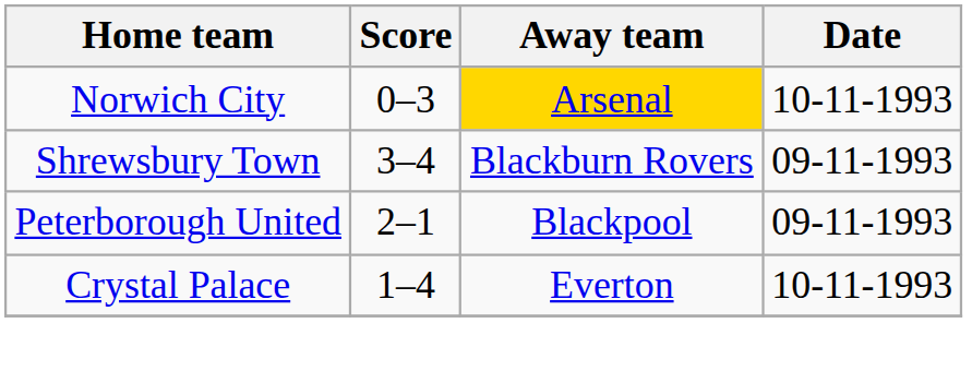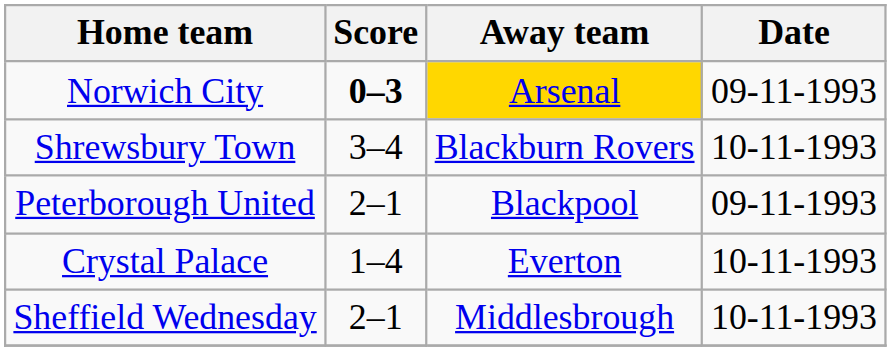 <table class="wikitable" style="text-align: center">
 <tr>
 <th>Home team</th>
 <th>Score</th>
 <th>Away team</th>
 <th>Date</th>
 </tr>
 <tr>
 <td><a href='#'>Norwich City</a></td>
-<td>0–3</td>
+<td><strong>0–3</strong></td>
 <td style="background: gold;"><a href='#'>Arsenal</a></td>
-<td>10-11-1993</td>
+<td>09-11-1993</td>
 </tr>
 <tr>
 <td><a href='#'>Shrewsbury Town</a></td>
 <td>3–4</td>
 <td><a href='#'>Blackburn Rovers</a></td>
-<td>09-11-1993</td>
+<td>10-11-1993</td>
 </tr>
 <tr>
 <td><a href='#'>Peterborough United</a></td>
 <td>2–1</td>
 <td><a href='#'>Blackpool</a></td>
 <td>09-11-1993</td>
 </tr>
 <tr>
 <td><a href='#'>Crystal Palace</a></td>
 <td>1–4</td>
 <td><a href='#'>Everton</a></td>
 <td>10-11-1993</td>
 </tr>
 <tr>
+<td><a href='#'>Sheffield Wednesday</a></td>
+<td>2–1</td>
+<td><a href='#'>Middlesbrough</a></td>
+<td>10-11-1993</td>
+</tr>
+<tr>
 </tr>
 </table>
